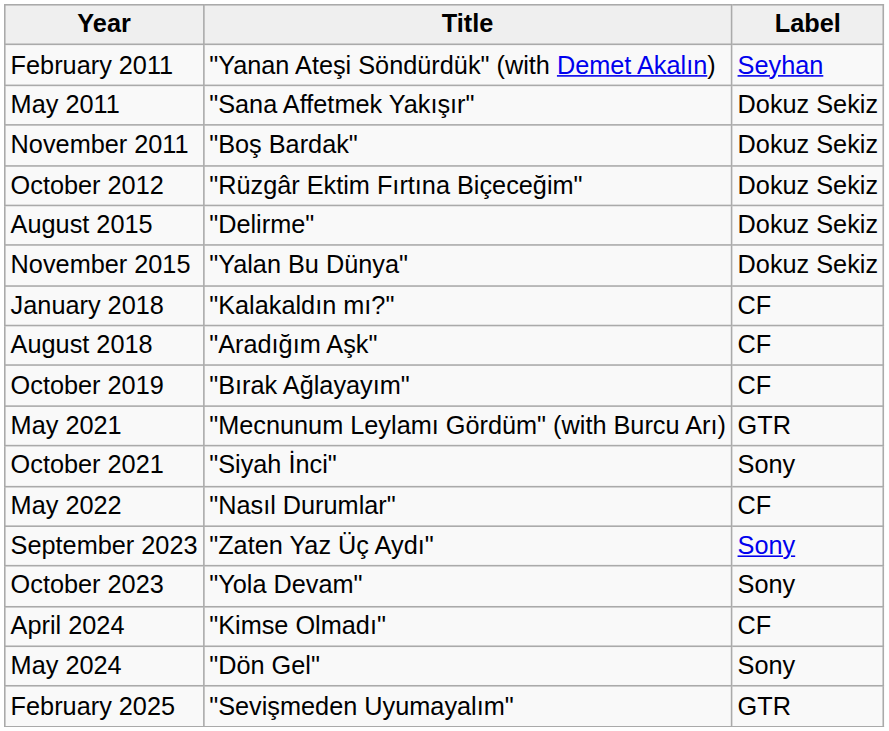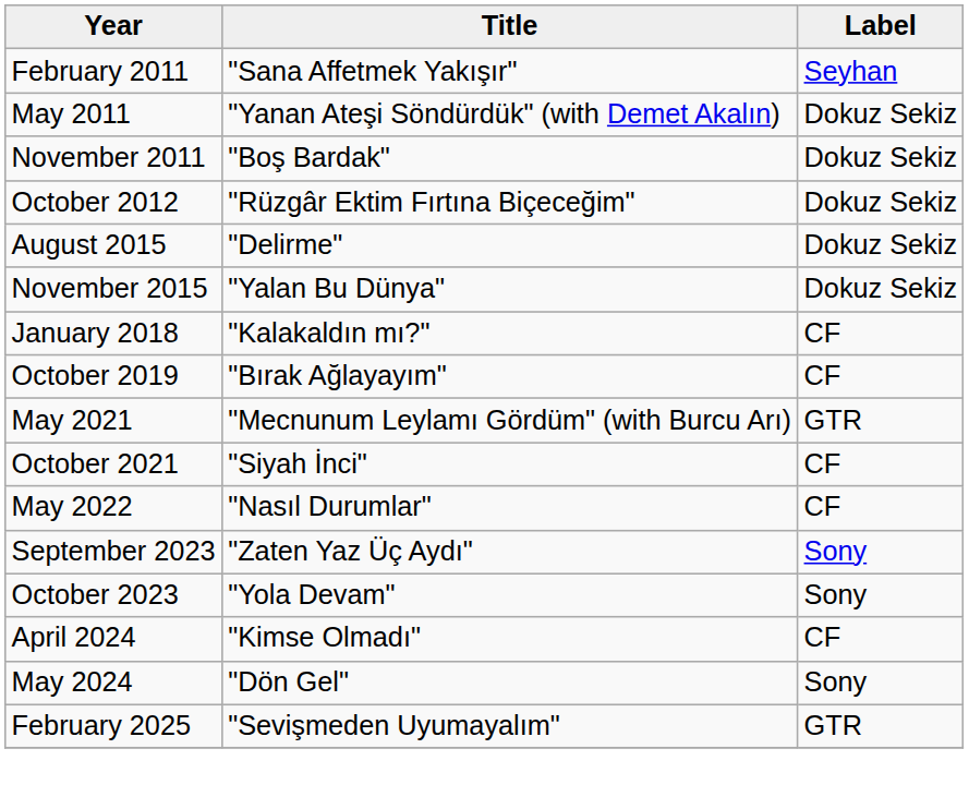 <table class="wikitable">
 <tr>
 <th style="background:#efefef;">Year</th>
 <th style="background:#efefef;">Title</th>
 <th style="background:#efefef;">Label</th>
 </tr>
 <tr>
 <td>February 2011</td>
-<td>"Yanan Ateşi Söndürdük" (with <a href='#'>Demet Akalın</a>)</td>
+<td>"Sana Affetmek Yakışır"</td>
 <td><a href='#'>Seyhan</a></td>
 </tr>
 <tr>
 <td>May 2011</td>
-<td>"Sana Affetmek Yakışır"</td>
+<td>"Yanan Ateşi Söndürdük" (with <a href='#'>Demet Akalın</a>)</td>
 <td>Dokuz Sekiz</td>
 </tr>
 <tr>
 <td>November 2011</td>
 <td>"Boş Bardak"</td>
 <td>Dokuz Sekiz</td>
 </tr>
 <tr>
 <td>October 2012</td>
 <td>"Rüzgâr Ektim Fırtına Biçeceğim"</td>
 <td>Dokuz Sekiz</td>
 </tr>
 <tr>
 <td>August 2015</td>
 <td>"Delirme"</td>
 <td>Dokuz Sekiz</td>
 </tr>
 <tr>
 <td>November 2015</td>
 <td>"Yalan Bu Dünya"</td>
 <td>Dokuz Sekiz</td>
 </tr>
 <tr>
 <td>January 2018</td>
 <td>"Kalakaldın mı?"</td>
 <td>CF</td>
 </tr>
 <tr>
-<td>August 2018</td>
-<td>"Aradığım Aşk"</td>
-<td>CF</td>
-</tr>
-<tr>
 <td>October 2019</td>
 <td>"Bırak Ağlayayım"</td>
 <td>CF</td>
 </tr>
 <tr>
 <td>May 2021</td>
 <td>"Mecnunum Leylamı Gördüm" (with Burcu Arı)</td>
 <td>GTR</td>
 </tr>
 <tr>
 <td>October 2021</td>
 <td>"Siyah İnci"</td>
-<td>Sony</td>
+<td>CF</td>
 </tr>
 <tr>
 <td>May 2022</td>
 <td>"Nasıl Durumlar"</td>
 <td>CF</td>
 </tr>
 <tr>
 <td>September 2023</td>
 <td>"Zaten Yaz Üç Aydı"</td>
 <td><a href='#'>Sony</a></td>
 </tr>
 <tr>
 <td>October 2023</td>
 <td>"Yola Devam"</td>
 <td>Sony</td>
 </tr>
 <tr>
 <td>April 2024</td>
 <td>"Kimse Olmadı"</td>
 <td>CF</td>
 </tr>
 <tr>
 <td>May 2024</td>
 <td>"Dön Gel"</td>
 <td>Sony</td>
 </tr>
 <tr>
 <td>February 2025</td>
 <td>"Sevişmeden Uyumayalım"</td>
 <td>GTR</td>
 </tr>
 <tr>
 </tr>
 </table>
